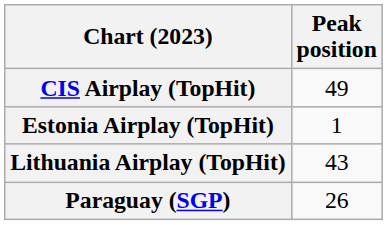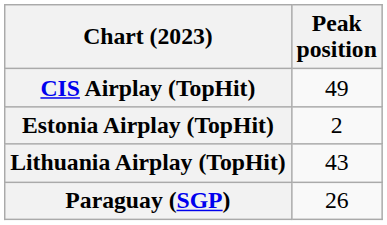 <table class="wikitable sortable plainrowheaders" style="text-align:center">
 <tr>
 <th scope="col">Chart (2023)</th>
 <th scope="col">Peak<br>position</th>
 </tr>
 <tr>
 <th scope="row"><a href='#'>CIS</a> Airplay (TopHit)</th>
 <td>49</td>
 </tr>
 <tr>
 <th scope="row">Estonia Airplay (TopHit)</th>
-<td>1</td>
+<td>2</td>
 </tr>
 <tr>
 <th scope="row">Lithuania Airplay (TopHit)</th>
 <td>43</td>
 </tr>
 <tr>
 <th scope="row">Paraguay (<a href='#'>SGP</a>)</th>
 <td>26</td>
 </tr>
 </table>
